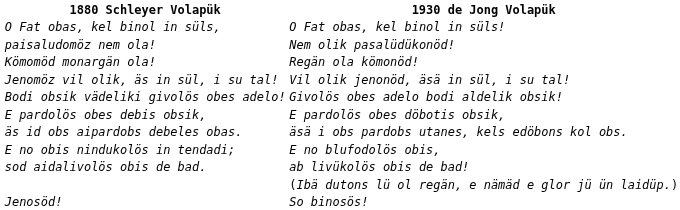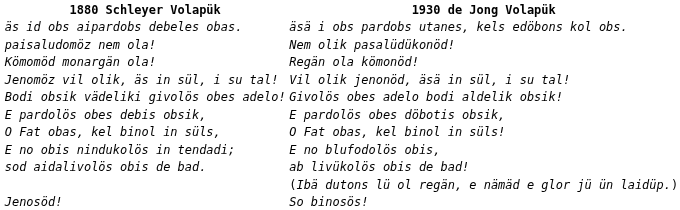 <table lang="vo">
 <tr>
 <th>1880 Schleyer Volapük</th>
 <th>1930 de Jong Volapük</th>
 </tr>
 <tr>
-<td><em>O Fat obas, kel binol in süls,</em></td>
-<td><em>O Fat obas, kel binol in süls!</em></td>
+<td><em>äs id obs aipardobs debeles obas.</em></td>
+<td><em>äsä i obs pardobs utanes, kels edöbons kol obs.</em></td>
 </tr>
 <tr>
 <td><em>paisaludomöz nem ola!</em></td>
 <td><em>Nem olik pasalüdükonöd!</em></td>
 </tr>
 <tr>
 <td><em>Kömomöd monargän ola!</em></td>
 <td><em>Regän ola kömonöd!</em></td>
 </tr>
 <tr>
 <td><em>Jenomöz vil olik, äs in sül, i su tal!</em></td>
 <td><em>Vil olik jenonöd, äsä in sül, i su tal!</em></td>
 </tr>
 <tr>
 <td><em>Bodi obsik vädeliki givolös obes adelo!</em></td>
 <td><em>Givolös obes adelo bodi aldelik obsik!</em></td>
 </tr>
 <tr>
 <td><em>E pardolös obes debis obsik,</em></td>
 <td><em>E pardolös obes döbotis obsik,</em></td>
 </tr>
 <tr>
-<td><em>äs id obs aipardobs debeles obas.</em></td>
-<td><em>äsä i obs pardobs utanes, kels edöbons kol obs.</em></td>
+<td><em>O Fat obas, kel binol in süls,</em></td>
+<td><em>O Fat obas, kel binol in süls!</em></td>
 </tr>
 <tr>
 <td><em>E no obis nindukolös in tendadi;</em></td>
 <td><em>E no blufodolös obis,</em></td>
 </tr>
 <tr>
 <td><em>sod aidalivolös obis de bad.</em></td>
 <td><em>ab livükolös obis de bad!</em></td>
 </tr>
 <tr>
 <td></td>
 <td>(<em>Ibä dutons lü ol regän, e nämäd e glor jü ün laidüp.</em>)</td>
 </tr>
 <tr>
 <td><em>Jenosöd!</em></td>
 <td><em>So binosös!</em></td>
 </tr>
 </table>
